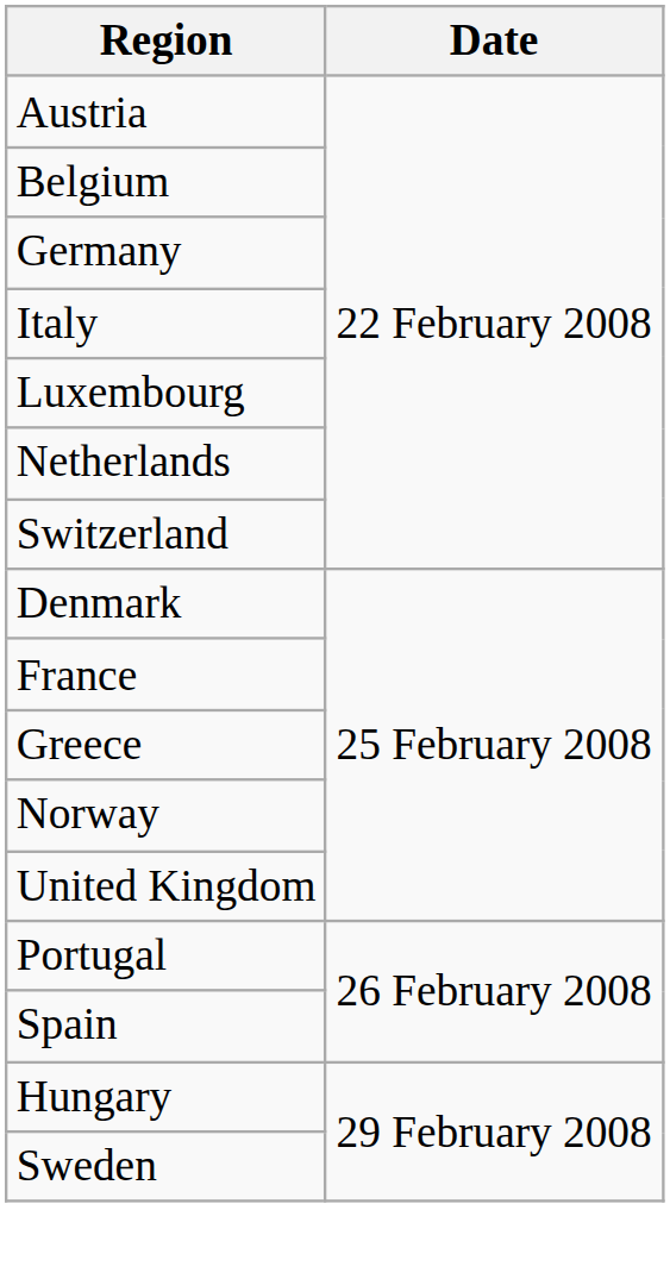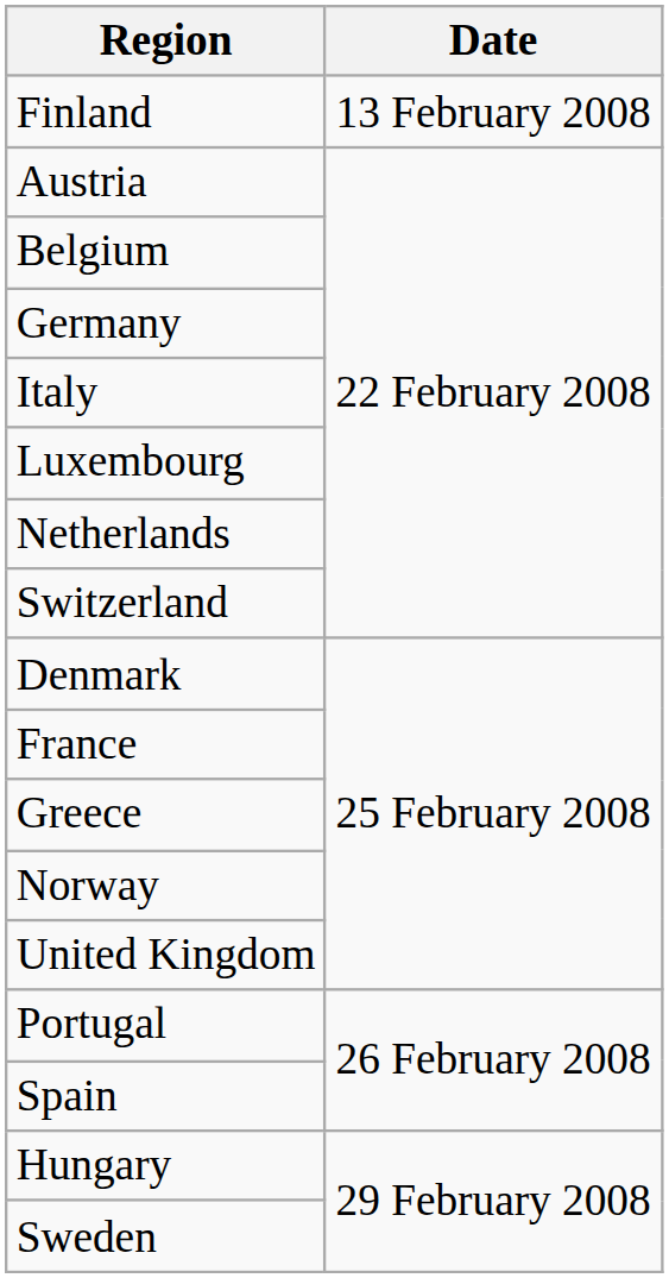 <table class="wikitable">
 <tr>
 <th>Region</th>
 <th>Date</th>
+</tr>
+<tr>
+<td>Finland</td>
+<td>13 February 2008</td>
 </tr>
 <tr>
 <td>Austria</td>
 <td rowspan="7">22 February 2008</td>
 </tr>
 <tr>
 <td>Belgium</td>
 </tr>
 <tr>
 <td>Germany</td>
 </tr>
 <tr>
 <td>Italy</td>
 </tr>
 <tr>
 <td>Luxembourg</td>
 </tr>
 <tr>
 <td>Netherlands</td>
 </tr>
 <tr>
 <td>Switzerland</td>
 </tr>
 <tr>
 <td>Denmark</td>
 <td rowspan="5">25 February 2008</td>
 </tr>
 <tr>
 <td>France</td>
 </tr>
 <tr>
 <td>Greece</td>
 </tr>
 <tr>
 <td>Norway</td>
 </tr>
 <tr>
 <td>United Kingdom</td>
 </tr>
 <tr>
 <td>Portugal</td>
 <td rowspan="2">26 February 2008</td>
 </tr>
 <tr>
 <td>Spain</td>
 </tr>
 <tr>
 <td>Hungary</td>
 <td rowspan="2">29 February 2008</td>
 </tr>
 <tr>
 <td>Sweden</td>
 </tr>
 </table>
